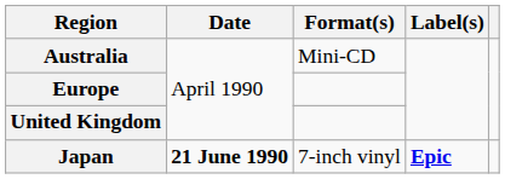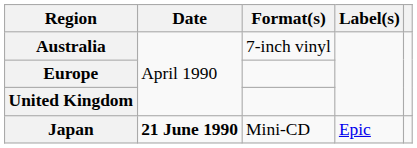 <table class="wikitable plainrowheaders">
 <tr>
 <th scope="col">Region</th>
 <th scope="col">Date</th>
 <th scope="col">Format(s)</th>
 <th scope="col">Label(s)</th>
 <th scope="col"></th>
 </tr>
 <tr>
 <th scope="row">Australia</th>
 <td rowspan="3">April 1990</td>
-<td>Mini-CD</td>
+<td>7-inch vinyl</td>
 <td rowspan="3"></td>
 <td rowspan="3"></td>
 </tr>
 <tr>
 <th scope="row">Europe</th>
 <td></td>
 </tr>
 <tr>
 <th scope="row">United Kingdom</th>
 <td></td>
 </tr>
 <tr>
 <th scope="row">Japan</th>
 <td><strong>21 June 1990</strong></td>
-<td>7-inch vinyl</td>
-<td><strong><a href='#'>Epic</a></strong></td>
+<td>Mini-CD</td>
+<td><a href='#'>Epic</a></td>
 <td></td>
 </tr>
 </table>
